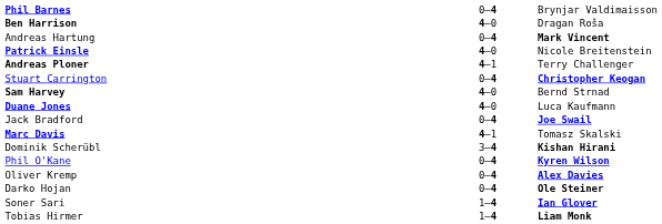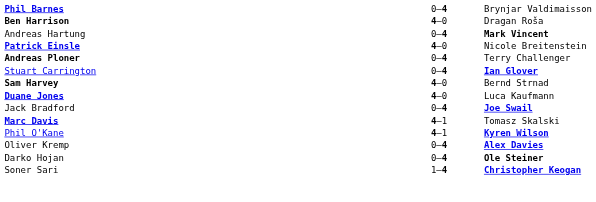 <table width="100%" cellspacing="1">
 <tr>
 <th width=45%></th>
 <th width=10%></th>
 <th width=45%></th>
 </tr>
 <tr>
 <td> <strong><a href='#'>Phil Barnes</a></strong></td>
 <td align="center">0–<strong>4</strong></td>
 <td> Brynjar Valdimaisson</td>
 </tr>
 <tr>
 <td> <strong>Ben Harrison</strong></td>
 <td align="center"><strong>4</strong>–0</td>
 <td> Dragan Roša</td>
 </tr>
 <tr>
 <td> Andreas Hartung</td>
 <td align="center">0–<strong>4</strong></td>
 <td> <strong>Mark Vincent</strong></td>
 </tr>
 <tr>
 <td> <strong><a href='#'>Patrick Einsle</a></strong></td>
 <td align="center"><strong>4</strong>–0</td>
 <td> Nicole Breitenstein</td>
 </tr>
 <tr>
 <td> <strong>Andreas Ploner</strong></td>
-<td align="center"><strong>4</strong>–1</td>
+<td align="center">0–<strong>4</strong></td>
 <td> Terry Challenger</td>
 </tr>
 <tr>
 <td> <a href='#'>Stuart Carrington</a></td>
 <td align="center">0–<strong>4</strong></td>
-<td> <strong><a href='#'>Christopher Keogan</a></strong></td>
+<td> <strong><a href='#'>Ian Glover</a></strong></td>
 </tr>
 <tr>
 <td> <strong>Sam Harvey</strong></td>
 <td align="center"><strong>4</strong>–0</td>
 <td> Bernd Strnad</td>
 </tr>
 <tr>
 <td> <strong><a href='#'>Duane Jones</a></strong></td>
 <td align="center"><strong>4</strong>–0</td>
 <td> Luca Kaufmann</td>
 </tr>
 <tr>
 <td> Jack Bradford</td>
 <td align="center">0–<strong>4</strong></td>
 <td> <strong><a href='#'>Joe Swail</a></strong></td>
 </tr>
 <tr>
 <td> <strong><a href='#'>Marc Davis</a></strong></td>
 <td align="center"><strong>4</strong>–1</td>
 <td> Tomasz Skalski</td>
 </tr>
 <tr>
-<td> Dominik Scherübl</td>
-<td align="center">3–<strong>4</strong></td>
-<td> <strong>Kishan Hirani</strong></td>
-</tr>
-<tr>
 <td> <a href='#'>Phil O'Kane</a></td>
-<td align="center">0–<strong>4</strong></td>
+<td align="center"><strong>4</strong>–1</td>
 <td> <strong><a href='#'>Kyren Wilson</a></strong></td>
 </tr>
 <tr>
 <td> Oliver Kremp</td>
 <td align="center">0–<strong>4</strong></td>
 <td> <strong><a href='#'>Alex Davies</a></strong></td>
 </tr>
 <tr>
 <td> Darko Hojan</td>
 <td align="center">0–<strong>4</strong></td>
 <td> <strong>Ole Steiner</strong></td>
 </tr>
 <tr>
 <td> Soner Sari</td>
 <td align="center">1–<strong>4</strong></td>
-<td> <strong><a href='#'>Ian Glover</a></strong></td>
-</tr>
-<tr>
-<td> Tobias Hirmer</td>
-<td align="center">1–<strong>4</strong></td>
-<td> <strong>Liam Monk</strong></td>
+<td> <strong><a href='#'>Christopher Keogan</a></strong></td>
 </tr>
 </table>
